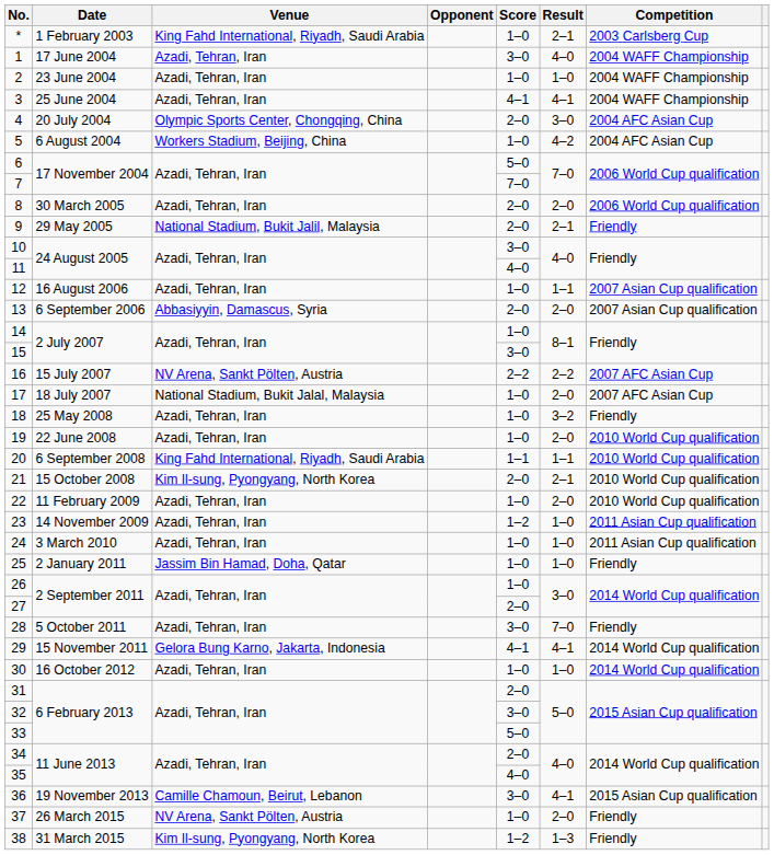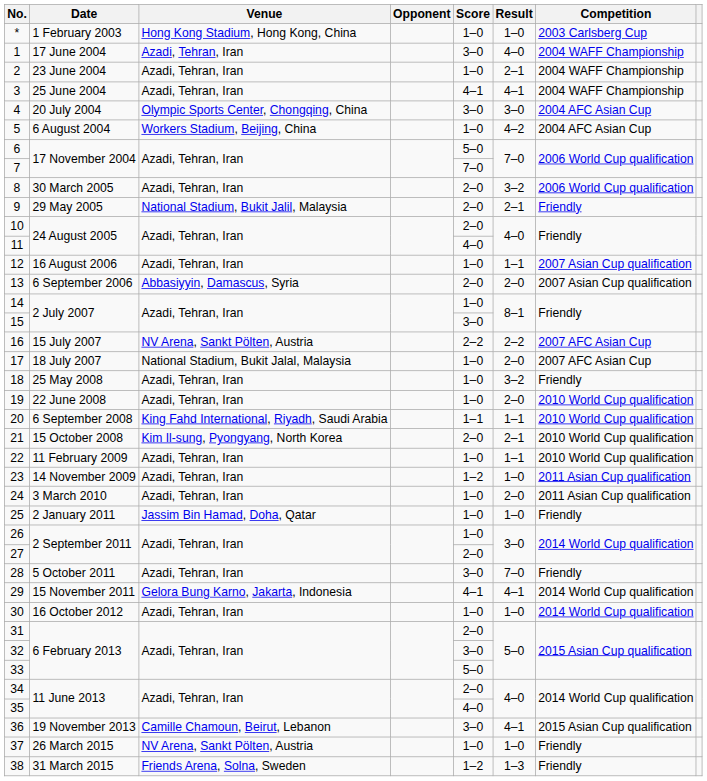 <table class="wikitable sortable">
 <tr>
 <th scope="col">No.</th>
 <th scope="col">Date</th>
 <th scope="col">Venue</th>
 <th scope="col">Opponent</th>
 <th scope="col">Score</th>
 <th scope="col">Result</th>
 <th scope="col">Competition</th>
 <th scope="col" class="unsortable"></th>
 </tr>
 <tr>
 <td align="center">*</td>
 <td>1 February 2003</td>
-<td><a href='#'>King Fahd International</a>, <a href='#'>Riyadh</a>, Saudi Arabia</td>
+<td><a href='#'>Hong Kong Stadium</a>, Hong Kong, China</td>
 <td></td>
 <td align="center">1–0</td>
-<td align="center">2–1</td>
+<td align="center">1–0</td>
 <td><a href='#'>2003 Carlsberg Cup</a></td>
 <td></td>
 </tr>
 <tr>
 <td align="center">1</td>
 <td>17 June 2004</td>
 <td><a href='#'>Azadi</a>, <a href='#'>Tehran</a>, Iran</td>
 <td></td>
 <td align="center">3–0</td>
 <td align="center">4–0</td>
 <td><a href='#'>2004 WAFF Championship</a></td>
 <td></td>
 </tr>
 <tr>
 <td align="center">2</td>
 <td>23 June 2004</td>
 <td>Azadi, Tehran, Iran</td>
 <td></td>
 <td align="center">1–0</td>
-<td align="center">1–0</td>
+<td align="center">2–1</td>
 <td>2004 WAFF Championship</td>
 <td></td>
 </tr>
 <tr>
 <td align="center">3</td>
 <td>25 June 2004</td>
 <td>Azadi, Tehran, Iran</td>
 <td></td>
 <td align="center">4–1</td>
 <td align="center">4–1</td>
 <td>2004 WAFF Championship</td>
 <td></td>
 </tr>
 <tr>
 <td align="center">4</td>
 <td>20 July 2004</td>
 <td><a href='#'>Olympic Sports Center</a>, <a href='#'>Chongqing</a>, China</td>
 <td></td>
-<td align="center">2–0</td>
+<td align="center">3–0</td>
 <td align="center">3–0</td>
 <td><a href='#'>2004 AFC Asian Cup</a></td>
 <td></td>
 </tr>
 <tr>
 <td align="center">5</td>
 <td>6 August 2004</td>
 <td><a href='#'>Workers Stadium</a>, <a href='#'>Beijing</a>, China</td>
 <td></td>
 <td align="center">1–0</td>
 <td align="center">4–2</td>
 <td>2004 AFC Asian Cup</td>
 <td></td>
 </tr>
 <tr>
 <td align="center">6</td>
 <td rowspan="2">17 November 2004</td>
 <td rowspan="2">Azadi, Tehran, Iran</td>
 <td rowspan="2"></td>
 <td align="center">5–0</td>
 <td rowspan="2" style="text-align:center;">7–0</td>
 <td rowspan="2"><a href='#'>2006 World Cup qualification</a></td>
 <td rowspan="2"></td>
 </tr>
 <tr>
 <td align="center">7</td>
 <td align="center">7–0</td>
 </tr>
 <tr>
 <td align="center">8</td>
 <td>30 March 2005</td>
 <td>Azadi, Tehran, Iran</td>
 <td></td>
 <td align="center">2–0</td>
-<td align="center">2–0</td>
+<td align="center">3–2</td>
 <td><a href='#'>2006 World Cup qualification</a></td>
 <td></td>
 </tr>
 <tr>
 <td align="center">9</td>
 <td>29 May 2005</td>
 <td><a href='#'>National Stadium</a>, <a href='#'>Bukit Jalil</a>, Malaysia</td>
 <td></td>
 <td align="center">2–0</td>
 <td align="center">2–1</td>
 <td><a href='#'>Friendly</a></td>
 <td></td>
 </tr>
 <tr>
 <td align="center">10</td>
 <td rowspan="2">24 August 2005</td>
 <td rowspan="2">Azadi, Tehran, Iran</td>
 <td rowspan="2"></td>
-<td align="center">3–0</td>
+<td align="center">2–0</td>
 <td rowspan="2" style="text-align:center;">4–0</td>
 <td rowspan="2">Friendly</td>
 <td rowspan="2"></td>
 </tr>
 <tr>
 <td align="center">11</td>
 <td align="center">4–0</td>
 </tr>
 <tr>
 <td align="center">12</td>
 <td>16 August 2006</td>
 <td>Azadi, Tehran, Iran</td>
 <td></td>
 <td align="center">1–0</td>
 <td align="center">1–1</td>
 <td><a href='#'>2007 Asian Cup qualification</a></td>
 <td></td>
 </tr>
 <tr>
 <td align="center">13</td>
 <td>6 September 2006</td>
 <td><a href='#'>Abbasiyyin</a>, <a href='#'>Damascus</a>, Syria</td>
 <td></td>
 <td align="center">2–0</td>
 <td align="center">2–0</td>
 <td>2007 Asian Cup qualification</td>
 <td></td>
 </tr>
 <tr>
 <td align="center">14</td>
 <td rowspan="2">2 July 2007</td>
 <td rowspan="2">Azadi, Tehran, Iran</td>
 <td rowspan="2"></td>
 <td align="center">1–0</td>
 <td rowspan="2" style="text-align:center;">8–1</td>
 <td rowspan="2">Friendly</td>
 <td rowspan="2"></td>
 </tr>
 <tr>
 <td align="center">15</td>
 <td align="center">3–0</td>
 </tr>
 <tr>
 <td align="center">16</td>
 <td>15 July 2007</td>
 <td><a href='#'>NV Arena</a>, <a href='#'>Sankt Pölten</a>, Austria</td>
 <td></td>
 <td align="center">2–2</td>
 <td align="center">2–2</td>
 <td><a href='#'>2007 AFC Asian Cup</a></td>
 <td></td>
 </tr>
 <tr>
 <td align="center">17</td>
 <td>18 July 2007</td>
 <td>National Stadium, Bukit Jalal, Malaysia</td>
 <td></td>
 <td align="center">1–0</td>
 <td align="center">2–0</td>
 <td>2007 AFC Asian Cup</td>
 <td></td>
 </tr>
 <tr>
 <td align="center">18</td>
 <td>25 May 2008</td>
 <td>Azadi, Tehran, Iran</td>
 <td></td>
 <td align="center">1–0</td>
 <td align="center">3–2</td>
 <td>Friendly</td>
 <td></td>
 </tr>
 <tr>
 <td align="center">19</td>
 <td>22 June 2008</td>
 <td>Azadi, Tehran, Iran</td>
 <td></td>
 <td align="center">1–0</td>
 <td align="center">2–0</td>
 <td><a href='#'>2010 World Cup qualification</a></td>
 <td></td>
 </tr>
 <tr>
 <td align="center">20</td>
 <td>6 September 2008</td>
 <td><a href='#'>King Fahd International</a>, <a href='#'>Riyadh</a>, Saudi Arabia</td>
 <td></td>
 <td align="center">1–1</td>
 <td align="center">1–1</td>
 <td><a href='#'>2010 World Cup qualification</a></td>
 <td></td>
 </tr>
 <tr>
 <td align="center">21</td>
 <td>15 October 2008</td>
 <td><a href='#'>Kim Il-sung</a>, <a href='#'>Pyongyang</a>, North Korea</td>
 <td></td>
 <td align="center">2–0</td>
 <td align="center">2–1</td>
 <td>2010 World Cup qualification</td>
 <td></td>
 </tr>
 <tr>
 <td align="center">22</td>
 <td>11 February 2009</td>
 <td>Azadi, Tehran, Iran</td>
 <td></td>
 <td align="center">1–0</td>
-<td align="center">2–0</td>
+<td align="center">1–1</td>
 <td>2010 World Cup qualification</td>
 <td></td>
 </tr>
 <tr>
 <td align="center">23</td>
 <td>14 November 2009</td>
 <td>Azadi, Tehran, Iran</td>
 <td></td>
 <td align="center">1–2</td>
 <td align="center">1–0</td>
 <td><a href='#'>2011 Asian Cup qualification</a></td>
 <td></td>
 </tr>
 <tr>
 <td align="center">24</td>
 <td>3 March 2010</td>
 <td>Azadi, Tehran, Iran</td>
 <td></td>
 <td align="center">1–0</td>
-<td align="center">1–0</td>
+<td align="center">2–0</td>
 <td>2011 Asian Cup qualification</td>
 <td></td>
 </tr>
 <tr>
 <td align="center">25</td>
 <td>2 January 2011</td>
 <td><a href='#'>Jassim Bin Hamad</a>, <a href='#'>Doha</a>, Qatar</td>
 <td></td>
 <td align="center">1–0</td>
 <td align="center">1–0</td>
 <td>Friendly</td>
 <td></td>
 </tr>
 <tr>
 <td align="center">26</td>
 <td rowspan="2">2 September 2011</td>
 <td rowspan="2">Azadi, Tehran, Iran</td>
 <td rowspan="2"></td>
 <td align="center">1–0</td>
 <td rowspan="2" style="text-align:center;">3–0</td>
 <td rowspan="2"><a href='#'>2014 World Cup qualification</a></td>
 <td rowspan="2"></td>
 </tr>
 <tr>
 <td align="center">27</td>
 <td align="center">2–0</td>
 </tr>
 <tr>
 <td align="center">28</td>
 <td>5 October 2011</td>
 <td>Azadi, Tehran, Iran</td>
 <td></td>
 <td align="center">3–0</td>
 <td align="center">7–0</td>
 <td>Friendly</td>
 <td></td>
 </tr>
 <tr>
 <td align="center">29</td>
 <td>15 November 2011</td>
 <td><a href='#'>Gelora Bung Karno</a>, <a href='#'>Jakarta</a>, Indonesia</td>
 <td></td>
 <td align="center">4–1</td>
 <td align="center">4–1</td>
 <td>2014 World Cup qualification</td>
 <td></td>
 </tr>
 <tr>
 <td align="center">30</td>
 <td>16 October 2012</td>
 <td>Azadi, Tehran, Iran</td>
 <td></td>
 <td align="center">1–0</td>
 <td align="center">1–0</td>
 <td><a href='#'>2014 World Cup qualification</a></td>
 <td></td>
 </tr>
 <tr>
 <td align="center">31</td>
 <td rowspan="3">6 February 2013</td>
 <td rowspan="3">Azadi, Tehran, Iran</td>
 <td rowspan="3"></td>
 <td align="center">2–0</td>
 <td rowspan="3" style="text-align:center;">5–0</td>
 <td rowspan="3"><a href='#'>2015 Asian Cup qualification</a></td>
 <td rowspan="3"></td>
 </tr>
 <tr>
 <td align="center">32</td>
 <td align="center">3–0</td>
 </tr>
 <tr>
 <td align="center">33</td>
 <td align="center">5–0</td>
 </tr>
 <tr>
 <td align="center">34</td>
 <td rowspan="2">11 June 2013</td>
 <td rowspan="2">Azadi, Tehran, Iran</td>
 <td rowspan="2"></td>
 <td align="center">2–0</td>
 <td rowspan="2" style="text-align:center;">4–0</td>
 <td rowspan="2">2014 World Cup qualification</td>
 <td rowspan="2"></td>
 </tr>
 <tr>
 <td align="center">35</td>
 <td align="center">4–0</td>
 </tr>
 <tr>
 <td align="center">36</td>
 <td>19 November 2013</td>
 <td><a href='#'>Camille Chamoun</a>, <a href='#'>Beirut</a>, Lebanon</td>
 <td></td>
 <td align="center">3–0</td>
 <td align="center">4–1</td>
 <td>2015 Asian Cup qualification</td>
 <td></td>
 </tr>
 <tr>
 <td align="center">37</td>
 <td>26 March 2015</td>
 <td><a href='#'>NV Arena</a>, <a href='#'>Sankt Pölten</a>, Austria</td>
 <td></td>
 <td align="center">1–0</td>
-<td align="center">2–0</td>
+<td align="center">1–0</td>
 <td>Friendly</td>
 <td></td>
 </tr>
 <tr>
 <td align="center">38</td>
 <td>31 March 2015</td>
-<td><a href='#'>Kim Il-sung</a>, <a href='#'>Pyongyang</a>, North Korea</td>
+<td><a href='#'>Friends Arena</a>, <a href='#'>Solna</a>, Sweden</td>
 <td></td>
 <td align="center">1–2</td>
 <td align="center">1–3</td>
 <td>Friendly</td>
 <td></td>
 </tr>
 </table>
